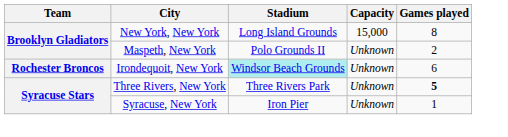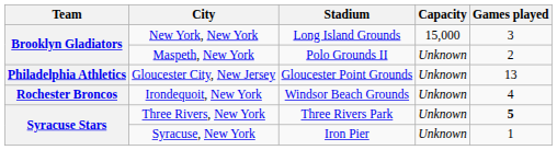 <table class="wikitable sortable plainrowheaders" style="text-align:center;">
 <tr>
 <th scope="col">Team</th>
 <th scope="col">City</th>
 <th scope="col">Stadium</th>
 <th scope="col">Capacity</th>
 <th scope="col">Games played</th>
 </tr>
 <tr>
 <th rowspan="2" scope="row"><a href='#'>Brooklyn Gladiators</a></th>
 <td><a href='#'>New York</a>, <a href='#'>New York</a></td>
 <td><a href='#'>Long Island Grounds</a></td>
 <td>15,000</td>
-<td>8</td>
+<td>3</td>
 </tr>
 <tr>
 <td><a href='#'>Maspeth</a>, <a href='#'>New York</a></td>
 <td><a href='#'>Polo Grounds II</a></td>
 <td><em>Unknown</em></td>
 <td>2</td>
 </tr>
 <tr>
+<th scope="row"><a href='#'>Philadelphia Athletics</a></th>
+<td><a href='#'>Gloucester City</a>, <a href='#'>New Jersey</a></td>
+<td><a href='#'>Gloucester Point Grounds</a></td>
+<td><em>Unknown</em></td>
+<td>13</td>
+</tr>
+<tr>
 <th scope="row"><a href='#'>Rochester Broncos</a></th>
 <td><a href='#'>Irondequoit</a>, <a href='#'>New York</a></td>
-<td style="background: paleturquoise;"><a href='#'>Windsor Beach Grounds</a></td>
+<td><a href='#'>Windsor Beach Grounds</a></td>
 <td><em>Unknown</em></td>
-<td>6</td>
+<td>4</td>
 </tr>
 <tr>
 <th rowspan="2" scope="row"><a href='#'>Syracuse Stars</a></th>
 <td><a href='#'>Three Rivers</a>, <a href='#'>New York</a></td>
 <td><a href='#'>Three Rivers Park</a></td>
 <td><em>Unknown</em></td>
 <td><strong>5</strong></td>
 </tr>
 <tr>
 <td><a href='#'>Syracuse</a>, <a href='#'>New York</a></td>
 <td><a href='#'>Iron Pier</a></td>
 <td><em>Unknown</em></td>
 <td>1</td>
 </tr>
 </table>
